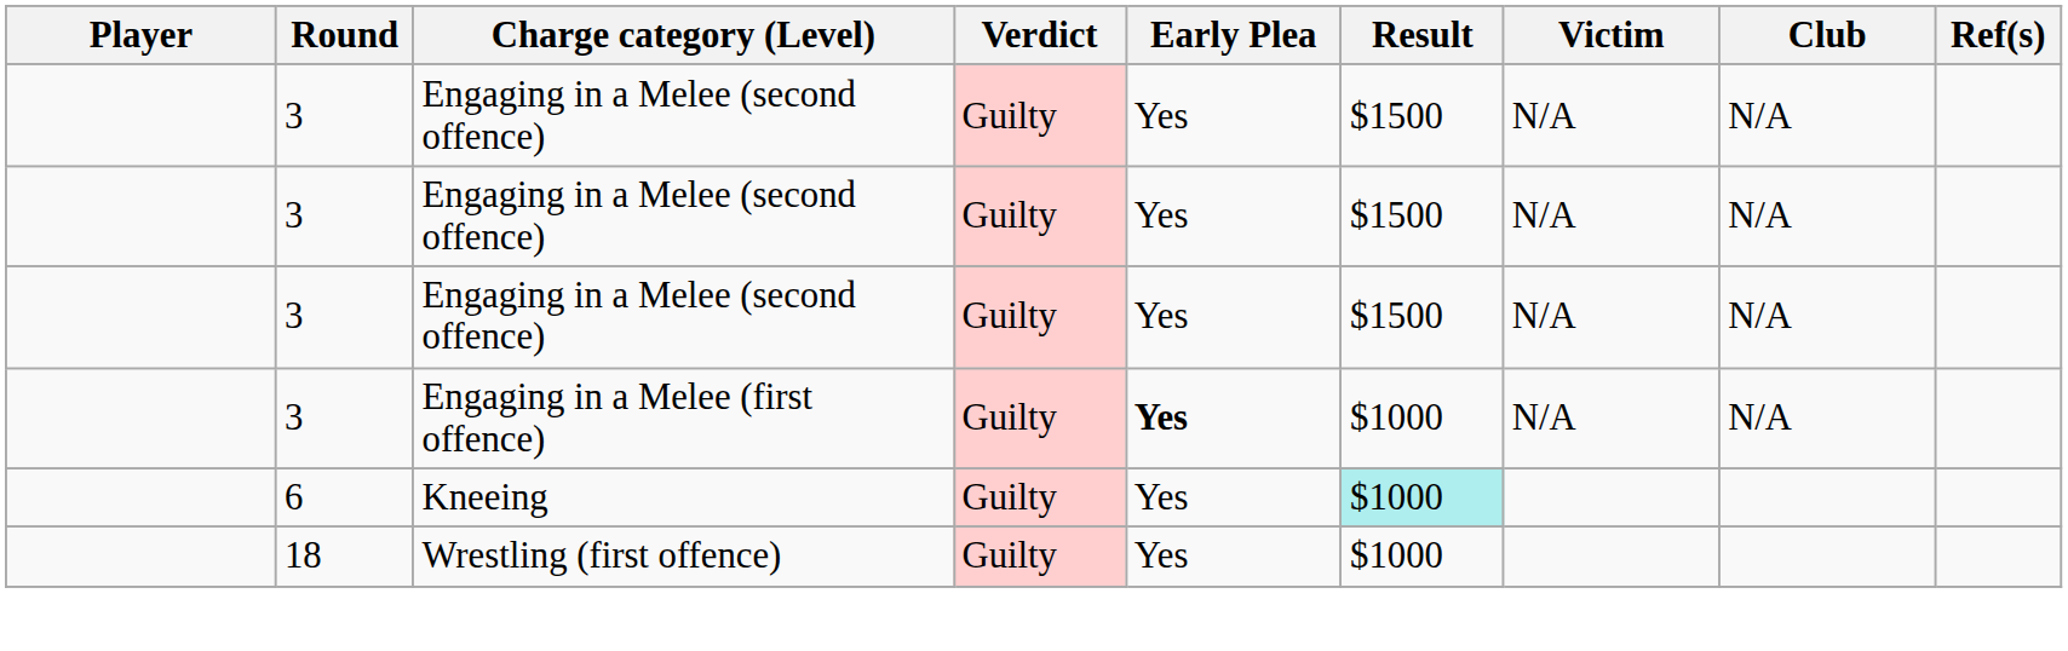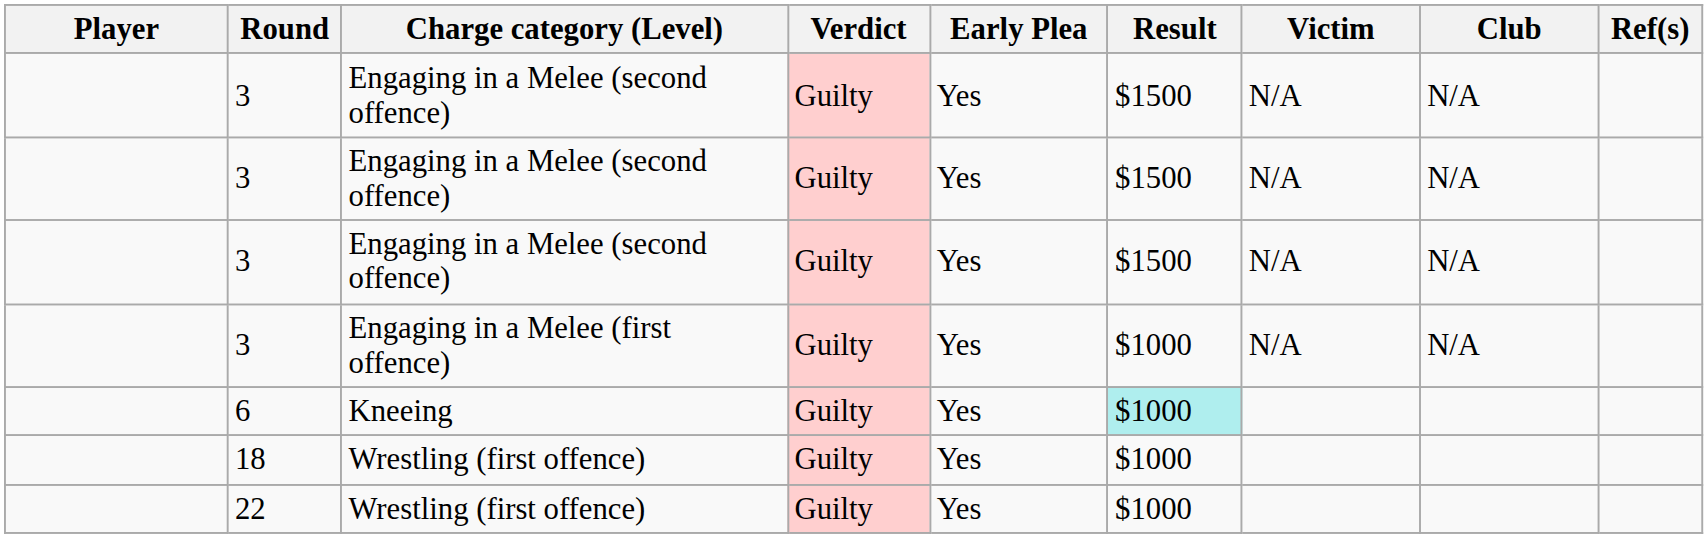 <table class="wikitable sortable" style="width:70%;">
 <tr style="background:#efefef;">
 <th style="width:10%;">Player</th>
 <th width=2%>Round</th>
 <th style="width:20%;">Charge category (Level)</th>
 <th width=6%>Verdict</th>
 <th width=8%>Early Plea</th>
 <th width=6%>Result</th>
 <th width=8%>Victim</th>
 <th width=8%>Club</th>
 <th style="width:2%;">Ref(s)</th>
 </tr>
 <tr>
 <td></td>
 <td>3</td>
 <td>Engaging in a Melee (second offence)</td>
 <td style="background:#FFCFCF;">Guilty</td>
 <td>Yes</td>
 <td>$1500</td>
 <td>N/A</td>
 <td>N/A</td>
 <td></td>
 </tr>
 <tr>
 <td></td>
 <td>3</td>
 <td>Engaging in a Melee (second offence)</td>
 <td style="background:#FFCFCF;">Guilty</td>
 <td>Yes</td>
 <td>$1500</td>
 <td>N/A</td>
 <td>N/A</td>
 <td></td>
 </tr>
 <tr>
 <td></td>
 <td>3</td>
 <td>Engaging in a Melee (second offence)</td>
 <td style="background:#FFCFCF;">Guilty</td>
 <td>Yes</td>
 <td>$1500</td>
 <td>N/A</td>
 <td>N/A</td>
 <td></td>
 </tr>
 <tr>
 <td></td>
 <td>3</td>
 <td>Engaging in a Melee (first offence)</td>
 <td style="background:#FFCFCF;">Guilty</td>
-<td><strong>Yes</strong></td>
+<td>Yes</td>
 <td>$1000</td>
 <td>N/A</td>
 <td>N/A</td>
 <td></td>
 </tr>
 <tr>
 <td></td>
 <td>6</td>
 <td>Kneeing</td>
 <td style="background:#FFCFCF;">Guilty</td>
 <td>Yes</td>
 <td style="background: paleturquoise;">$1000</td>
 <td></td>
 <td></td>
 <td></td>
 </tr>
 <tr>
 <td></td>
 <td>18</td>
 <td>Wrestling (first offence)</td>
 <td style="background:#FFCFCF;">Guilty</td>
 <td>Yes</td>
 <td>$1000</td>
 <td></td>
 <td></td>
 <td></td>
 </tr>
+<tr>
+<td></td>
+<td>22</td>
+<td>Wrestling (first offence)</td>
+<td style="background:#FFCFCF;">Guilty</td>
+<td>Yes</td>
+<td>$1000</td>
+<td></td>
+<td></td>
+<td></td>
+</tr>
 </table>
